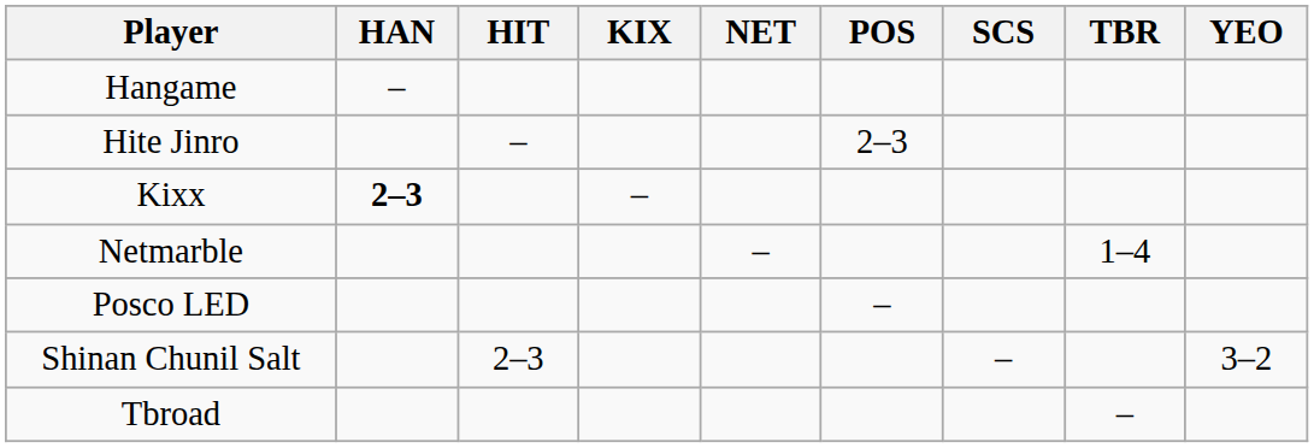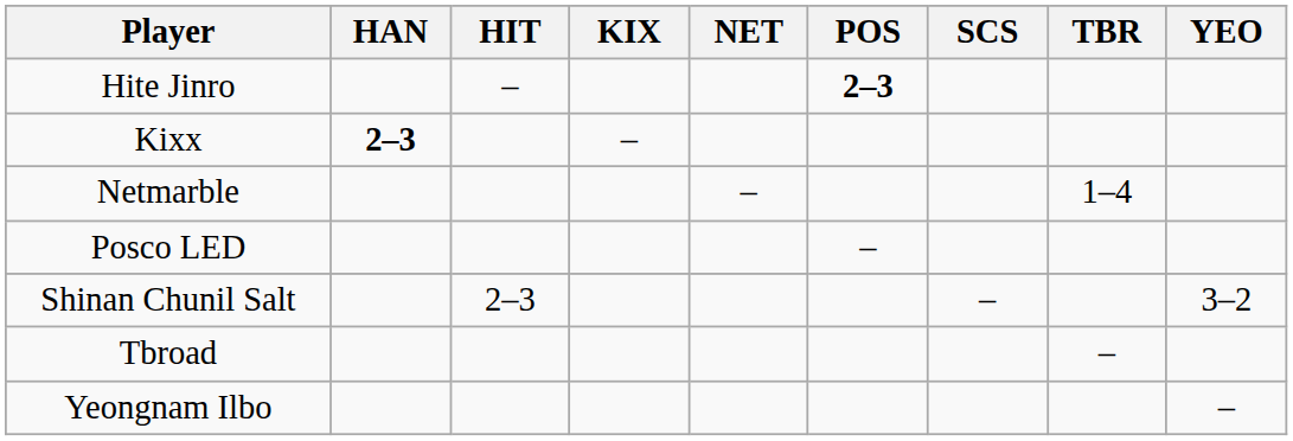 <table class="wikitable" style="text-align: center;">
 <tr>
 <th width=150>Player</th>
 <th width=50>HAN</th>
 <th width=50>HIT</th>
 <th width=50>KIX</th>
 <th width=50>NET</th>
 <th width=50>POS</th>
 <th width=50>SCS</th>
 <th width=50>TBR</th>
 <th width=50>YEO</th>
 </tr>
 <tr>
-<td>Hangame</td>
-<td>–</td>
-<td></td>
-<td></td>
-<td></td>
-<td></td>
-<td></td>
-<td></td>
-<td></td>
-</tr>
-<tr>
 <td>Hite Jinro</td>
 <td></td>
 <td>–</td>
 <td></td>
 <td></td>
-<td>2–3</td>
+<td><strong>2–3</strong></td>
 <td></td>
 <td></td>
 <td></td>
 </tr>
 <tr>
 <td>Kixx</td>
 <td><strong>2–3</strong></td>
 <td></td>
 <td>–</td>
 <td></td>
 <td></td>
 <td></td>
 <td></td>
 <td></td>
 </tr>
 <tr>
 <td>Netmarble</td>
 <td></td>
 <td></td>
 <td></td>
 <td>–</td>
 <td></td>
 <td></td>
 <td>1–4</td>
 <td></td>
 </tr>
 <tr>
 <td>Posco LED</td>
 <td></td>
 <td></td>
 <td></td>
 <td></td>
 <td>–</td>
 <td></td>
 <td></td>
 <td></td>
 </tr>
 <tr>
 <td>Shinan Chunil Salt</td>
 <td></td>
 <td>2–3</td>
 <td></td>
 <td></td>
 <td></td>
 <td>–</td>
 <td></td>
 <td>3–2</td>
 </tr>
 <tr>
 <td>Tbroad</td>
 <td></td>
 <td></td>
 <td></td>
 <td></td>
 <td></td>
 <td></td>
 <td>–</td>
 <td></td>
 </tr>
+<tr>
+<td>Yeongnam Ilbo</td>
+<td></td>
+<td></td>
+<td></td>
+<td></td>
+<td></td>
+<td></td>
+<td></td>
+<td>–</td>
+</tr>
 </table>
